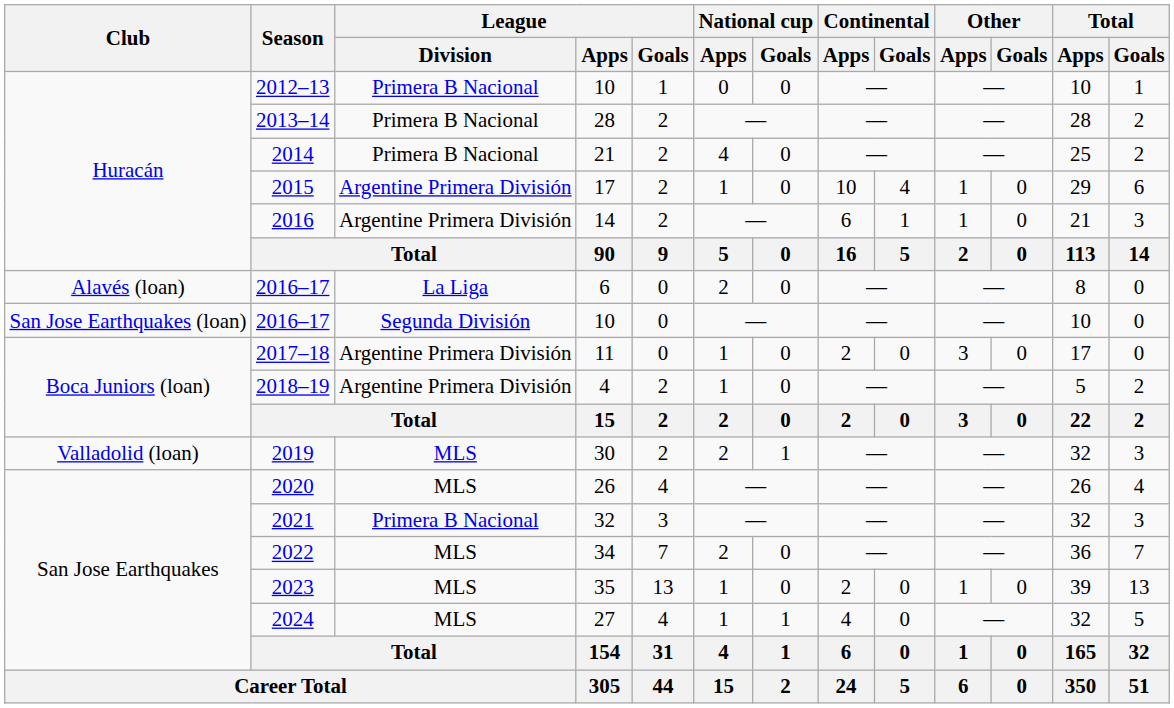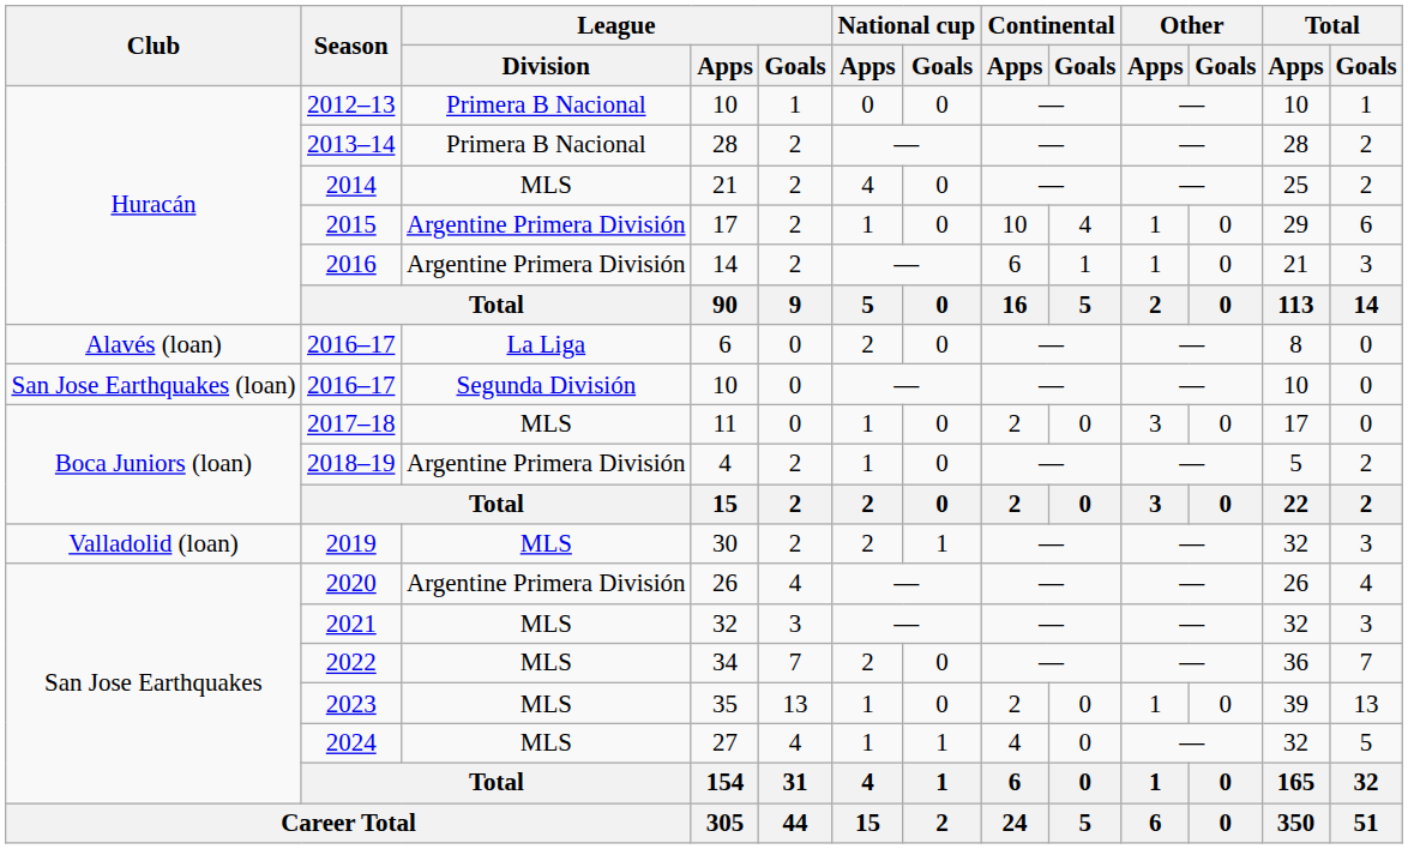 <table class="wikitable" style="text-align: center;">
 <tr>
 <th rowspan="2">Club</th>
 <th rowspan="2">Season</th>
 <th colspan="3">League</th>
 <th colspan="2">National cup</th>
 <th colspan="2">Continental</th>
 <th colspan="2">Other</th>
 <th colspan="2">Total</th>
 </tr>
 <tr>
 <th>Division</th>
 <th>Apps</th>
 <th>Goals</th>
 <th>Apps</th>
 <th>Goals</th>
 <th>Apps</th>
 <th>Goals</th>
 <th>Apps</th>
 <th>Goals</th>
 <th>Apps</th>
 <th>Goals</th>
 </tr>
 <tr>
 <td rowspan="6"><a href='#'>Huracán</a></td>
 <td><a href='#'>2012–13</a></td>
 <td><a href='#'>Primera B Nacional</a></td>
 <td>10</td>
 <td>1</td>
 <td>0</td>
 <td>0</td>
 <td colspan="2">—</td>
 <td colspan="2">—</td>
 <td>10</td>
 <td>1</td>
 </tr>
 <tr>
 <td><a href='#'>2013–14</a></td>
 <td>Primera B Nacional</td>
 <td>28</td>
 <td>2</td>
 <td colspan="2">—</td>
 <td colspan="2">—</td>
 <td colspan="2">—</td>
 <td>28</td>
 <td>2</td>
 </tr>
 <tr>
 <td><a href='#'>2014</a></td>
-<td>Primera B Nacional</td>
+<td>MLS</td>
 <td>21</td>
 <td>2</td>
 <td>4</td>
 <td>0</td>
 <td colspan="2">—</td>
 <td colspan="2">—</td>
 <td>25</td>
 <td>2</td>
 </tr>
 <tr>
 <td><a href='#'>2015</a></td>
 <td><a href='#'>Argentine Primera División</a></td>
 <td>17</td>
 <td>2</td>
 <td>1</td>
 <td>0</td>
 <td>10</td>
 <td>4</td>
 <td>1</td>
 <td>0</td>
 <td>29</td>
 <td>6</td>
 </tr>
 <tr>
 <td><a href='#'>2016</a></td>
 <td>Argentine Primera División</td>
 <td>14</td>
 <td>2</td>
 <td colspan="2">—</td>
 <td>6</td>
 <td>1</td>
 <td>1</td>
 <td>0</td>
 <td>21</td>
 <td>3</td>
 </tr>
 <tr>
 <th colspan="2">Total</th>
 <th>90</th>
 <th>9</th>
 <th>5</th>
 <th>0</th>
 <th>16</th>
 <th>5</th>
 <th>2</th>
 <th>0</th>
 <th>113</th>
 <th>14</th>
 </tr>
 <tr>
 <td><a href='#'>Alavés</a> (loan)</td>
 <td><a href='#'>2016–17</a></td>
 <td><a href='#'>La Liga</a></td>
 <td>6</td>
 <td>0</td>
 <td>2</td>
 <td>0</td>
 <td colspan="2">—</td>
 <td colspan="2">—</td>
 <td>8</td>
 <td>0</td>
 </tr>
 <tr>
 <td><a href='#'>San Jose Earthquakes</a> (loan)</td>
 <td><a href='#'>2016–17</a></td>
 <td><a href='#'>Segunda División</a></td>
 <td>10</td>
 <td>0</td>
 <td colspan="2">—</td>
 <td colspan="2">—</td>
 <td colspan="2">—</td>
 <td>10</td>
 <td>0</td>
 </tr>
 <tr>
 <td rowspan="3"><a href='#'>Boca Juniors</a> (loan)</td>
 <td><a href='#'>2017–18</a></td>
-<td>Argentine Primera División</td>
+<td>MLS</td>
 <td>11</td>
 <td>0</td>
 <td>1</td>
 <td>0</td>
 <td>2</td>
 <td>0</td>
 <td>3</td>
 <td>0</td>
 <td>17</td>
 <td>0</td>
 </tr>
 <tr>
 <td><a href='#'>2018–19</a></td>
 <td>Argentine Primera División</td>
 <td>4</td>
 <td>2</td>
 <td>1</td>
 <td>0</td>
 <td colspan="2">—</td>
 <td colspan="2">—</td>
 <td>5</td>
 <td>2</td>
 </tr>
 <tr>
 <th colspan="2">Total</th>
 <th>15</th>
 <th>2</th>
 <th>2</th>
 <th>0</th>
 <th>2</th>
 <th>0</th>
 <th>3</th>
 <th>0</th>
 <th>22</th>
 <th>2</th>
 </tr>
 <tr>
 <td><a href='#'>Valladolid</a> (loan)</td>
 <td><a href='#'>2019</a></td>
 <td><a href='#'>MLS</a></td>
 <td>30</td>
 <td>2</td>
 <td>2</td>
 <td>1</td>
 <td colspan="2">—</td>
 <td colspan="2">—</td>
 <td>32</td>
 <td>3</td>
 </tr>
 <tr>
 <td rowspan="6">San Jose Earthquakes</td>
 <td><a href='#'>2020</a></td>
-<td>MLS</td>
+<td>Argentine Primera División</td>
 <td>26</td>
 <td>4</td>
 <td colspan="2">—</td>
 <td colspan="2">—</td>
 <td colspan="2">—</td>
 <td>26</td>
 <td>4</td>
 </tr>
 <tr>
 <td><a href='#'>2021</a></td>
-<td><a href='#'>Primera B Nacional</a></td>
+<td>MLS</td>
 <td>32</td>
 <td>3</td>
 <td colspan="2">—</td>
 <td colspan="2">—</td>
 <td colspan="2">—</td>
 <td>32</td>
 <td>3</td>
 </tr>
 <tr>
 <td><a href='#'>2022</a></td>
 <td>MLS</td>
 <td>34</td>
 <td>7</td>
 <td>2</td>
 <td>0</td>
 <td colspan="2">—</td>
 <td colspan="2">—</td>
 <td>36</td>
 <td>7</td>
 </tr>
 <tr>
 <td><a href='#'>2023</a></td>
 <td>MLS</td>
 <td>35</td>
 <td>13</td>
 <td>1</td>
 <td>0</td>
 <td>2</td>
 <td>0</td>
 <td>1</td>
 <td>0</td>
 <td>39</td>
 <td>13</td>
 </tr>
 <tr>
 <td><a href='#'>2024</a></td>
 <td>MLS</td>
 <td>27</td>
 <td>4</td>
 <td>1</td>
 <td>1</td>
 <td>4</td>
 <td>0</td>
 <td colspan="2">—</td>
 <td>32</td>
 <td>5</td>
 </tr>
 <tr>
 <th colspan="2">Total</th>
 <th>154</th>
 <th>31</th>
 <th>4</th>
 <th>1</th>
 <th>6</th>
 <th>0</th>
 <th>1</th>
 <th>0</th>
 <th>165</th>
 <th>32</th>
 </tr>
 <tr>
 <th colspan="3">Career Total</th>
 <th>305</th>
 <th>44</th>
 <th>15</th>
 <th>2</th>
 <th>24</th>
 <th>5</th>
 <th>6</th>
 <th>0</th>
 <th>350</th>
 <th>51</th>
 </tr>
 </table>
